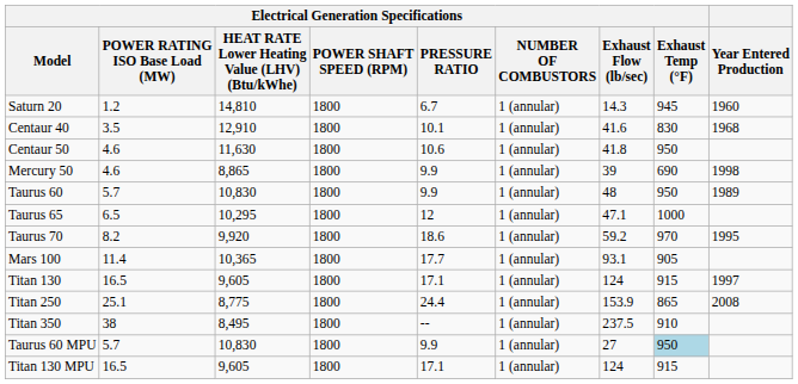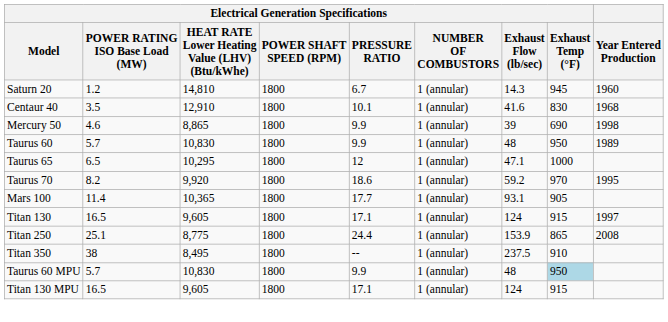 <table class="wikitable">
 <tr>
 <th colspan="8">Electrical Generation Specifications </th>
 <th></th>
 </tr>
 <tr>
 <th>Model</th>
 <th>POWER RATING<br>ISO Base Load<br>(MW)</th>
 <th>HEAT RATE<br>Lower Heating<br>Value (LHV)<br>(Btu/kWhe)</th>
 <th>POWER SHAFT<br>SPEED (RPM)</th>
 <th>PRESSURE<br>RATIO</th>
 <th>NUMBER<br>OF<br>COMBUSTORS</th>
 <th>Exhaust<br>Flow<br>(lb/sec)</th>
 <th>Exhaust<br>Temp<br>(°F)</th>
 <th>Year Entered<br>Production</th>
 </tr>
 <tr>
 <td>Saturn 20</td>
 <td>1.2</td>
 <td>14,810</td>
 <td>1800</td>
 <td>6.7</td>
 <td>1 (annular)</td>
 <td>14.3</td>
 <td>945</td>
 <td>1960</td>
 </tr>
 <tr>
 <td>Centaur 40</td>
 <td>3.5</td>
 <td>12,910</td>
 <td>1800</td>
 <td>10.1</td>
 <td>1 (annular)</td>
 <td>41.6</td>
 <td>830</td>
 <td>1968</td>
-</tr>
-<tr>
-<td>Centaur 50</td>
-<td>4.6</td>
-<td>11,630</td>
-<td>1800</td>
-<td>10.6</td>
-<td>1 (annular)</td>
-<td>41.8</td>
-<td>950</td>
-<td></td>
 </tr>
 <tr>
 <td>Mercury 50</td>
 <td>4.6</td>
 <td>8,865</td>
 <td>1800</td>
 <td>9.9</td>
 <td>1 (annular)</td>
 <td>39</td>
 <td>690</td>
 <td>1998</td>
 </tr>
 <tr>
 <td>Taurus 60</td>
 <td>5.7</td>
 <td>10,830</td>
 <td>1800</td>
 <td>9.9</td>
 <td>1 (annular)</td>
 <td>48</td>
 <td>950</td>
 <td>1989</td>
 </tr>
 <tr>
 <td>Taurus 65</td>
 <td>6.5</td>
 <td>10,295</td>
 <td>1800</td>
 <td>12</td>
 <td>1 (annular)</td>
 <td>47.1</td>
 <td>1000</td>
 <td></td>
 </tr>
 <tr>
 <td>Taurus 70</td>
 <td>8.2</td>
 <td>9,920</td>
 <td>1800</td>
 <td>18.6</td>
 <td>1 (annular)</td>
 <td>59.2</td>
 <td>970</td>
 <td>1995</td>
 </tr>
 <tr>
 <td>Mars 100</td>
 <td>11.4</td>
 <td>10,365</td>
 <td>1800</td>
 <td>17.7</td>
 <td>1 (annular)</td>
 <td>93.1</td>
 <td>905</td>
 <td></td>
 </tr>
 <tr>
 <td>Titan 130</td>
 <td>16.5</td>
 <td>9,605</td>
 <td>1800</td>
 <td>17.1</td>
 <td>1 (annular)</td>
 <td>124</td>
 <td>915</td>
 <td>1997</td>
 </tr>
 <tr>
 <td>Titan 250</td>
 <td>25.1</td>
 <td>8,775</td>
 <td>1800</td>
 <td>24.4</td>
 <td>1 (annular)</td>
 <td>153.9</td>
 <td>865</td>
 <td>2008</td>
 </tr>
 <tr>
 <td>Titan 350</td>
 <td>38</td>
 <td>8,495</td>
 <td>1800</td>
 <td>--</td>
 <td>1 (annular)</td>
 <td>237.5</td>
 <td>910</td>
 <td></td>
 </tr>
 <tr>
 <td>Taurus 60 MPU</td>
 <td>5.7</td>
 <td>10,830</td>
 <td>1800</td>
 <td>9.9</td>
 <td>1 (annular)</td>
-<td>27</td>
+<td>48</td>
 <td style="background: lightblue;">950</td>
 <td></td>
 </tr>
 <tr>
 <td>Titan 130 MPU</td>
 <td>16.5</td>
 <td>9,605</td>
 <td>1800</td>
 <td>17.1</td>
 <td>1 (annular)</td>
 <td>124</td>
 <td>915</td>
 <td></td>
 </tr>
 </table>
